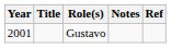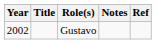 <table class="wikitable plainrowheaders sortable">
 <tr>
 <th scope="col">Year</th>
 <th scope="col">Title</th>
 <th scope="col">Role(s)</th>
 <th scope="col" class="unsortable">Notes</th>
 <th scope="col">Ref</th>
 </tr>
 <tr>
-<td>2001</td>
+<td>2002</td>
 <td></td>
 <td>Gustavo</td>
 <td></td>
 <td align=center></td>
 </tr>
 </table>
